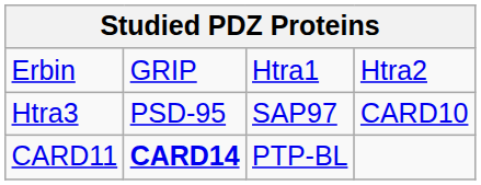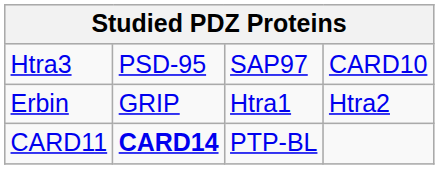 <table class="wikitable">
 <tr>
 <th colspan="4">Studied PDZ Proteins</th>
+</tr>
+<tr>
+<td><a href='#'>Htra3</a></td>
+<td><a href='#'>PSD-95</a></td>
+<td><a href='#'>SAP97</a></td>
+<td><a href='#'>CARD10</a></td>
 </tr>
 <tr>
 <td><a href='#'>Erbin</a></td>
 <td><a href='#'>GRIP</a></td>
 <td><a href='#'>Htra1</a></td>
 <td><a href='#'>Htra2</a></td>
 </tr>
 <tr>
-<td><a href='#'>Htra3</a></td>
-<td><a href='#'>PSD-95</a></td>
-<td><a href='#'>SAP97</a></td>
-<td><a href='#'>CARD10</a></td>
-</tr>
-<tr>
 <td><a href='#'>CARD11</a></td>
 <td><strong><a href='#'>CARD14</a></strong></td>
 <td><a href='#'>PTP-BL</a></td>
 </tr>
 </table>
